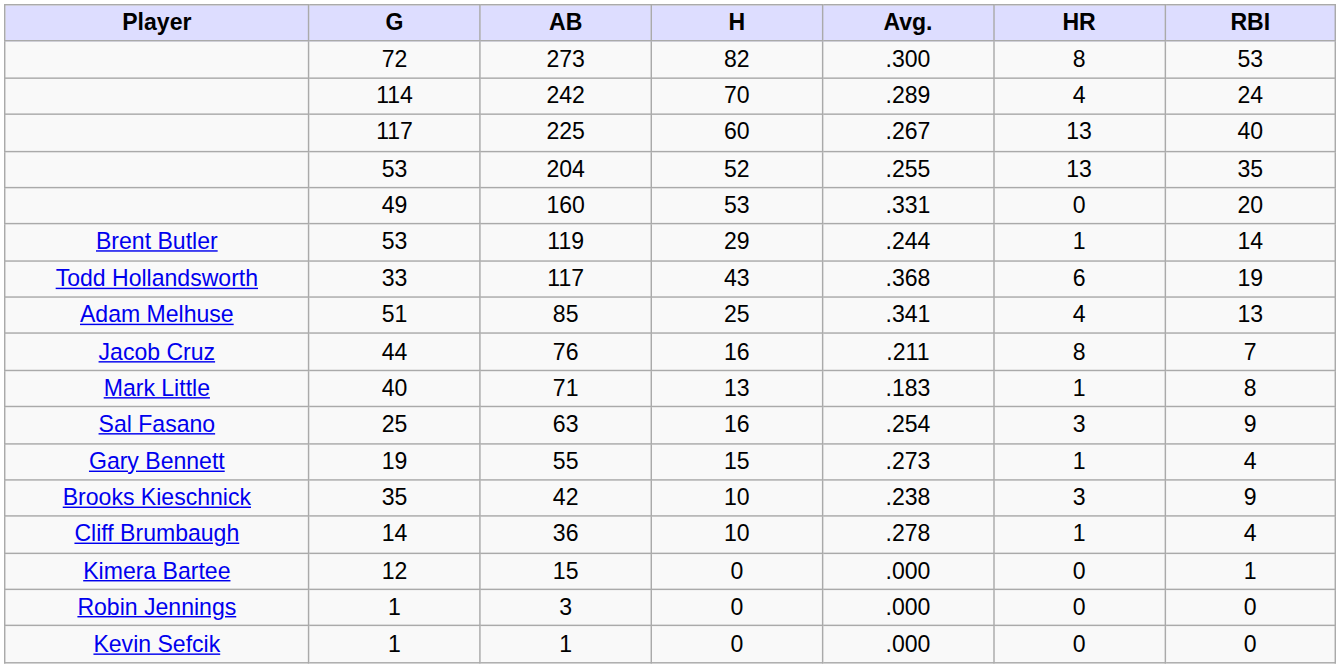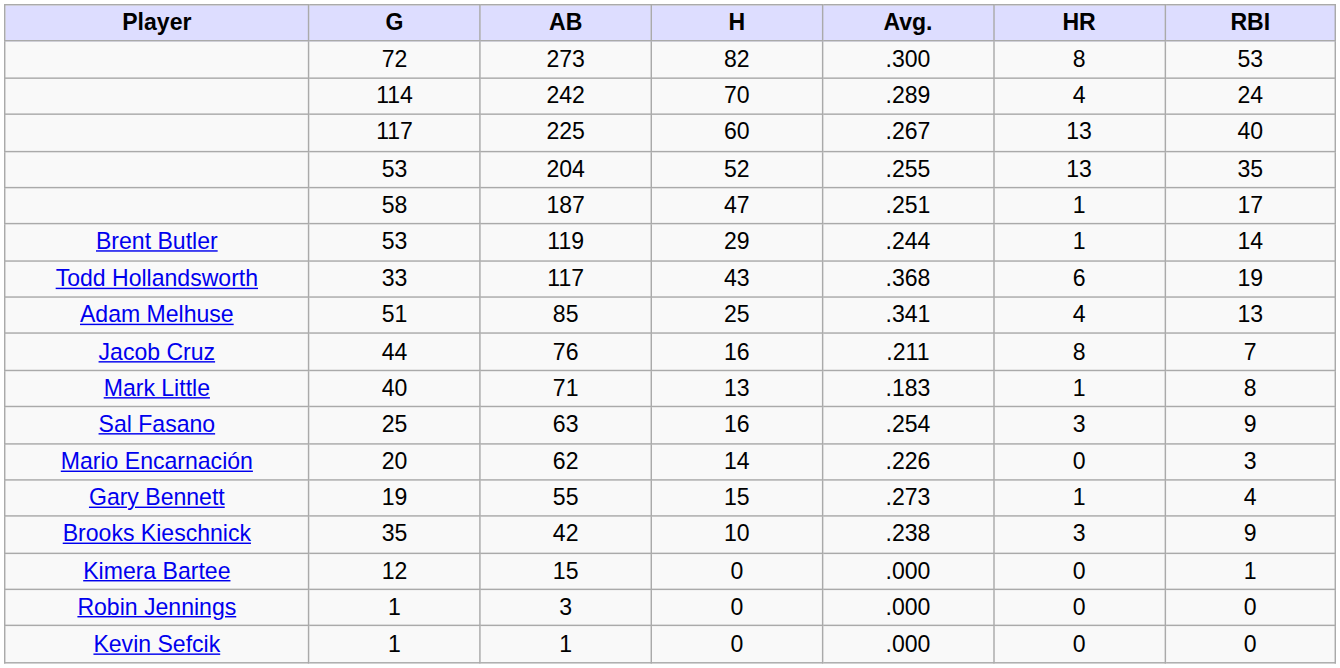 <table class="wikitable sortable">
 <tr>
 <th style="background:#ddf; width:16%;">Player</th>
 <th style="background:#ddf; width:9%;">G</th>
 <th style="background:#ddf; width:9%;">AB</th>
 <th style="background:#ddf; width:9%;">H</th>
 <th style="background:#ddf; width:9%;">Avg.</th>
 <th style="background:#ddf; width:9%;">HR</th>
 <th style="background:#ddf; width:9%;">RBI</th>
 </tr>
 <tr style="text-align:center;">
 <td></td>
 <td>72</td>
 <td>273</td>
 <td>82</td>
 <td>.300</td>
 <td>8</td>
 <td>53</td>
 </tr>
 <tr style="text-align:center;">
 <td></td>
 <td>114</td>
 <td>242</td>
 <td>70</td>
 <td>.289</td>
 <td>4</td>
 <td>24</td>
 </tr>
 <tr style="text-align:center;">
 <td></td>
 <td>117</td>
 <td>225</td>
 <td>60</td>
 <td>.267</td>
 <td>13</td>
 <td>40</td>
 </tr>
 <tr style="text-align:center;">
 <td></td>
 <td>53</td>
 <td>204</td>
 <td>52</td>
 <td>.255</td>
 <td>13</td>
 <td>35</td>
 </tr>
 <tr style="text-align:center;">
 <td></td>
-<td>49</td>
-<td>160</td>
-<td>53</td>
-<td>.331</td>
-<td>0</td>
-<td>20</td>
+<td>58</td>
+<td>187</td>
+<td>47</td>
+<td>.251</td>
+<td>1</td>
+<td>17</td>
 </tr>
 <tr align=center>
 <td><a href='#'>Brent Butler</a></td>
 <td>53</td>
 <td>119</td>
 <td>29</td>
 <td>.244</td>
 <td>1</td>
 <td>14</td>
 </tr>
 <tr align=center>
 <td><a href='#'>Todd Hollandsworth</a></td>
 <td>33</td>
 <td>117</td>
 <td>43</td>
 <td>.368</td>
 <td>6</td>
 <td>19</td>
 </tr>
 <tr align=center>
 <td><a href='#'>Adam Melhuse</a></td>
 <td>51</td>
 <td>85</td>
 <td>25</td>
 <td>.341</td>
 <td>4</td>
 <td>13</td>
 </tr>
 <tr align=center>
 <td><a href='#'>Jacob Cruz</a></td>
 <td>44</td>
 <td>76</td>
 <td>16</td>
 <td>.211</td>
 <td>8</td>
 <td>7</td>
 </tr>
 <tr align=center>
 <td><a href='#'>Mark Little</a></td>
 <td>40</td>
 <td>71</td>
 <td>13</td>
 <td>.183</td>
 <td>1</td>
 <td>8</td>
 </tr>
 <tr align=center>
 <td><a href='#'>Sal Fasano</a></td>
 <td>25</td>
 <td>63</td>
 <td>16</td>
 <td>.254</td>
 <td>3</td>
 <td>9</td>
 </tr>
 <tr align=center>
+<td><a href='#'>Mario Encarnación</a></td>
+<td>20</td>
+<td>62</td>
+<td>14</td>
+<td>.226</td>
+<td>0</td>
+<td>3</td>
+</tr>
+<tr align=center>
 <td><a href='#'>Gary Bennett</a></td>
 <td>19</td>
 <td>55</td>
 <td>15</td>
 <td>.273</td>
 <td>1</td>
 <td>4</td>
 </tr>
 <tr align=center>
 <td><a href='#'>Brooks Kieschnick</a></td>
 <td>35</td>
 <td>42</td>
 <td>10</td>
 <td>.238</td>
 <td>3</td>
 <td>9</td>
-</tr>
-<tr align=center>
-<td><a href='#'>Cliff Brumbaugh</a></td>
-<td>14</td>
-<td>36</td>
-<td>10</td>
-<td>.278</td>
-<td>1</td>
-<td>4</td>
 </tr>
 <tr align=center>
 <td><a href='#'>Kimera Bartee</a></td>
 <td>12</td>
 <td>15</td>
 <td>0</td>
 <td>.000</td>
 <td>0</td>
 <td>1</td>
 </tr>
 <tr align=center>
 <td><a href='#'>Robin Jennings</a></td>
 <td>1</td>
 <td>3</td>
 <td>0</td>
 <td>.000</td>
 <td>0</td>
 <td>0</td>
 </tr>
 <tr align=center>
 <td><a href='#'>Kevin Sefcik</a></td>
 <td>1</td>
 <td>1</td>
 <td>0</td>
 <td>.000</td>
 <td>0</td>
 <td>0</td>
 </tr>
 </table>
